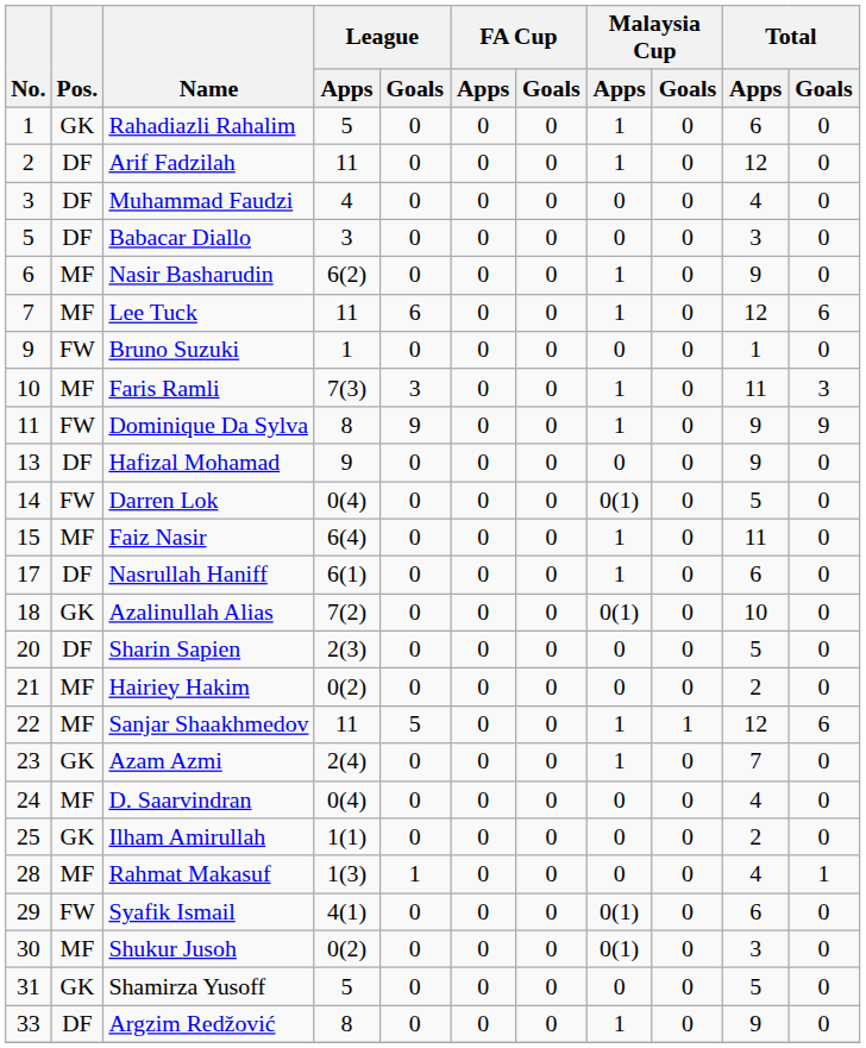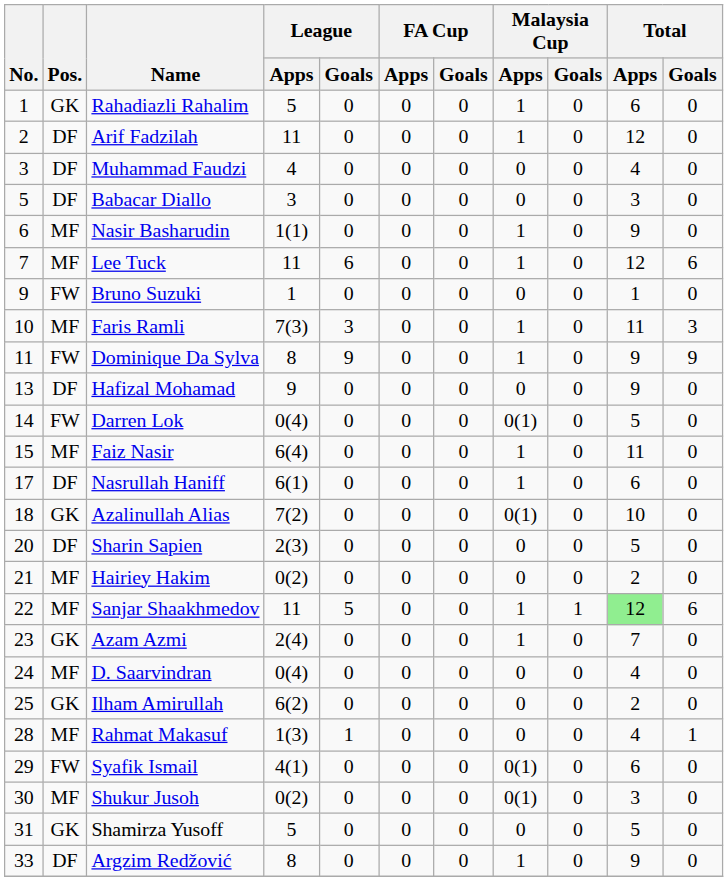 <table class="wikitable" style="text-align:center">
 <tr>
 <th rowspan="2" style="vertical-align:bottom;">No.</th>
 <th rowspan="2" style="vertical-align:bottom;">Pos.</th>
 <th rowspan="2" style="vertical-align:bottom;">Name</th>
 <th colspan="2" style="width:85px;">League</th>
 <th colspan="2" style="width:85px;">FA Cup</th>
 <th colspan="2" style="width:85px;">Malaysia Cup</th>
 <th colspan="2" style="width:85px;">Total</th>
 </tr>
 <tr>
 <th>Apps</th>
 <th>Goals</th>
 <th>Apps</th>
 <th>Goals</th>
 <th>Apps</th>
 <th>Goals</th>
 <th>Apps</th>
 <th>Goals</th>
 </tr>
 <tr>
 <td>1</td>
 <td>GK</td>
 <td align="left"> <a href='#'>Rahadiazli Rahalim</a></td>
 <td>5</td>
 <td>0</td>
 <td>0</td>
 <td>0</td>
 <td>1</td>
 <td>0</td>
 <td>6</td>
 <td>0</td>
 </tr>
 <tr>
 <td>2</td>
 <td>DF</td>
 <td align="left"> <a href='#'>Arif Fadzilah</a></td>
 <td>11</td>
 <td>0</td>
 <td>0</td>
 <td>0</td>
 <td>1</td>
 <td>0</td>
 <td>12</td>
 <td>0</td>
 </tr>
 <tr>
 <td>3</td>
 <td>DF</td>
 <td align="left"> <a href='#'>Muhammad Faudzi</a></td>
 <td>4</td>
 <td>0</td>
 <td>0</td>
 <td>0</td>
 <td>0</td>
 <td>0</td>
 <td>4</td>
 <td>0</td>
 </tr>
 <tr>
 <td>5</td>
 <td>DF</td>
 <td align="left"> <a href='#'>Babacar Diallo</a></td>
 <td>3</td>
 <td>0</td>
 <td>0</td>
 <td>0</td>
 <td>0</td>
 <td>0</td>
 <td>3</td>
 <td>0</td>
 </tr>
 <tr>
 <td>6</td>
 <td>MF</td>
 <td align="left"> <a href='#'>Nasir Basharudin</a></td>
-<td>6(2)</td>
+<td>1(1)</td>
 <td>0</td>
 <td>0</td>
 <td>0</td>
 <td>1</td>
 <td>0</td>
 <td>9</td>
 <td>0</td>
 </tr>
 <tr>
 <td>7</td>
 <td>MF</td>
 <td align="left"> <a href='#'>Lee Tuck</a></td>
 <td>11</td>
 <td>6</td>
 <td>0</td>
 <td>0</td>
 <td>1</td>
 <td>0</td>
 <td>12</td>
 <td>6</td>
 </tr>
 <tr>
 <td>9</td>
 <td>FW</td>
 <td align="left"> <a href='#'>Bruno Suzuki</a></td>
 <td>1</td>
 <td>0</td>
 <td>0</td>
 <td>0</td>
 <td>0</td>
 <td>0</td>
 <td>1</td>
 <td>0</td>
 </tr>
 <tr>
 <td>10</td>
 <td>MF</td>
 <td align="left"> <a href='#'>Faris Ramli</a></td>
 <td>7(3)</td>
 <td>3</td>
 <td>0</td>
 <td>0</td>
 <td>1</td>
 <td>0</td>
 <td>11</td>
 <td>3</td>
 </tr>
 <tr>
 <td>11</td>
 <td>FW</td>
 <td align="left"> <a href='#'>Dominique Da Sylva</a></td>
 <td>8</td>
 <td>9</td>
 <td>0</td>
 <td>0</td>
 <td>1</td>
 <td>0</td>
 <td>9</td>
 <td>9</td>
 </tr>
 <tr>
 <td>13</td>
 <td>DF</td>
 <td align="left"> <a href='#'>Hafizal Mohamad</a></td>
 <td>9</td>
 <td>0</td>
 <td>0</td>
 <td>0</td>
 <td>0</td>
 <td>0</td>
 <td>9</td>
 <td>0</td>
 </tr>
 <tr>
 <td>14</td>
 <td>FW</td>
 <td align="left"> <a href='#'>Darren Lok</a></td>
 <td>0(4)</td>
 <td>0</td>
 <td>0</td>
 <td>0</td>
 <td>0(1)</td>
 <td>0</td>
 <td>5</td>
 <td>0</td>
 </tr>
 <tr>
 <td>15</td>
 <td>MF</td>
 <td align="left"> <a href='#'>Faiz Nasir</a></td>
 <td>6(4)</td>
 <td>0</td>
 <td>0</td>
 <td>0</td>
 <td>1</td>
 <td>0</td>
 <td>11</td>
 <td>0</td>
 </tr>
 <tr>
 <td>17</td>
 <td>DF</td>
 <td align="left"> <a href='#'>Nasrullah Haniff</a></td>
 <td>6(1)</td>
 <td>0</td>
 <td>0</td>
 <td>0</td>
 <td>1</td>
 <td>0</td>
 <td>6</td>
 <td>0</td>
 </tr>
 <tr>
 <td>18</td>
 <td>GK</td>
 <td align="left"> <a href='#'>Azalinullah Alias</a></td>
 <td>7(2)</td>
 <td>0</td>
 <td>0</td>
 <td>0</td>
 <td>0(1)</td>
 <td>0</td>
 <td>10</td>
 <td>0</td>
 </tr>
 <tr>
 <td>20</td>
 <td>DF</td>
 <td align="left"> <a href='#'>Sharin Sapien</a></td>
 <td>2(3)</td>
 <td>0</td>
 <td>0</td>
 <td>0</td>
 <td>0</td>
 <td>0</td>
 <td>5</td>
 <td>0</td>
 </tr>
 <tr>
 <td>21</td>
 <td>MF</td>
 <td align="left"> <a href='#'>Hairiey Hakim</a></td>
 <td>0(2)</td>
 <td>0</td>
 <td>0</td>
 <td>0</td>
 <td>0</td>
 <td>0</td>
 <td>2</td>
 <td>0</td>
 </tr>
 <tr>
 <td>22</td>
 <td>MF</td>
 <td align="left"> <a href='#'>Sanjar Shaakhmedov</a></td>
 <td>11</td>
 <td>5</td>
 <td>0</td>
 <td>0</td>
 <td>1</td>
 <td>1</td>
-<td>12</td>
+<td style="background: lightgreen;">12</td>
 <td>6</td>
 </tr>
 <tr>
 <td>23</td>
 <td>GK</td>
 <td align="left"> <a href='#'>Azam Azmi</a></td>
 <td>2(4)</td>
 <td>0</td>
 <td>0</td>
 <td>0</td>
 <td>1</td>
 <td>0</td>
 <td>7</td>
 <td>0</td>
 </tr>
 <tr>
 <td>24</td>
 <td>MF</td>
 <td align="left"> <a href='#'>D. Saarvindran</a></td>
 <td>0(4)</td>
 <td>0</td>
 <td>0</td>
 <td>0</td>
 <td>0</td>
 <td>0</td>
 <td>4</td>
 <td>0</td>
 </tr>
 <tr>
 <td>25</td>
 <td>GK</td>
 <td align="left"> <a href='#'>Ilham Amirullah</a></td>
-<td>1(1)</td>
+<td>6(2)</td>
 <td>0</td>
 <td>0</td>
 <td>0</td>
 <td>0</td>
 <td>0</td>
 <td>2</td>
 <td>0</td>
 </tr>
 <tr>
 <td>28</td>
 <td>MF</td>
 <td align="left"> <a href='#'>Rahmat Makasuf</a></td>
 <td>1(3)</td>
 <td>1</td>
 <td>0</td>
 <td>0</td>
 <td>0</td>
 <td>0</td>
 <td>4</td>
 <td>1</td>
 </tr>
 <tr>
 <td>29</td>
 <td>FW</td>
 <td align="left"> <a href='#'>Syafik Ismail</a></td>
 <td>4(1)</td>
 <td>0</td>
 <td>0</td>
 <td>0</td>
 <td>0(1)</td>
 <td>0</td>
 <td>6</td>
 <td>0</td>
 </tr>
 <tr>
 <td>30</td>
 <td>MF</td>
 <td align="left"> <a href='#'>Shukur Jusoh</a></td>
 <td>0(2)</td>
 <td>0</td>
 <td>0</td>
 <td>0</td>
 <td>0(1)</td>
 <td>0</td>
 <td>3</td>
 <td>0</td>
 </tr>
 <tr>
 <td>31</td>
 <td>GK</td>
 <td align="left"> Shamirza Yusoff</td>
 <td>5</td>
 <td>0</td>
 <td>0</td>
 <td>0</td>
 <td>0</td>
 <td>0</td>
 <td>5</td>
 <td>0</td>
 </tr>
 <tr>
 <td>33</td>
 <td>DF</td>
 <td align="left"> <a href='#'>Argzim Redžović</a></td>
 <td>8</td>
 <td>0</td>
 <td>0</td>
 <td>0</td>
 <td>1</td>
 <td>0</td>
 <td>9</td>
 <td>0</td>
 </tr>
 <tr>
 </tr>
 </table>
